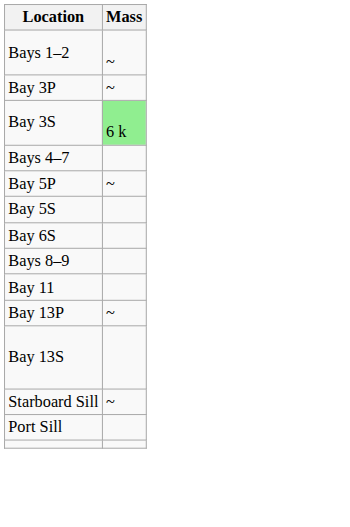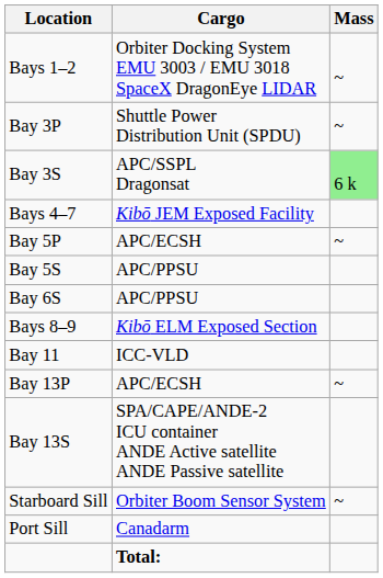 <table class="wikitable">
 <tr>
 <th>Location</th>
+<th>Cargo</th>
 <th>Mass</th>
 </tr>
 <tr>
 <td>Bays 1–2</td>
+<td>Orbiter Docking System <br> <a href='#'>EMU</a> 3003 / EMU 3018 <br> <a href='#'>SpaceX</a> DragonEye <a href='#'>LIDAR</a></td>
 <td> <br> ~</td>
 </tr>
 <tr>
 <td>Bay 3P</td>
+<td>Shuttle Power <br> Distribution Unit (SPDU)</td>
 <td>~</td>
 </tr>
 <tr>
 <td>Bay 3S</td>
+<td>APC/SSPL <br> Dragonsat</td>
 <td style="background: lightgreen;"> <br> 6 k</td>
 </tr>
 <tr>
 <td>Bays 4–7</td>
+<td><a href='#'><em>Kibō</em> JEM Exposed Facility</a></td>
 <td></td>
 </tr>
 <tr>
 <td>Bay 5P</td>
+<td>APC/ECSH</td>
 <td>~</td>
 </tr>
 <tr>
 <td>Bay 5S</td>
+<td>APC/PPSU</td>
 <td></td>
 </tr>
 <tr>
 <td>Bay 6S</td>
+<td>APC/PPSU</td>
 <td></td>
 </tr>
 <tr>
 <td>Bays 8–9</td>
+<td><a href='#'><em>Kibō</em> ELM Exposed Section</a></td>
 <td></td>
 </tr>
 <tr>
 <td>Bay 11</td>
+<td>ICC-VLD</td>
 <td></td>
 </tr>
 <tr>
 <td>Bay 13P</td>
+<td>APC/ECSH</td>
 <td>~</td>
 </tr>
 <tr>
 <td>Bay 13S</td>
+<td>SPA/CAPE/ANDE-2 <br> ICU container <br> ANDE Active satellite <br> ANDE Passive satellite</td>
 <td> <br>  <br>  <br> </td>
 </tr>
 <tr>
 <td>Starboard Sill</td>
+<td><a href='#'>Orbiter Boom Sensor System</a></td>
 <td>~</td>
 </tr>
 <tr>
 <td>Port Sill</td>
+<td><a href='#'>Canadarm</a></td>
 <td></td>
 </tr>
 <tr>
 <td></td>
+<td><strong>Total:</strong></td>
 <td><strong></strong></td>
 </tr>
 </table>
